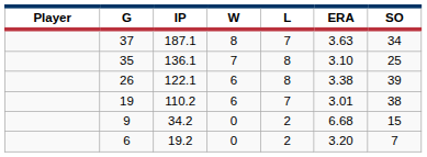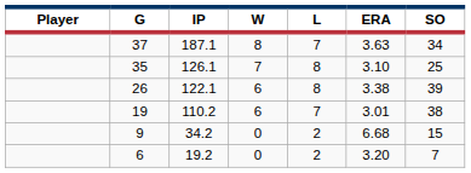 <table class="wikitable sortable">
 <tr>
 <th style="background:#FFFFFF; border-top:#023465 5px solid; border-bottom:#ba313c 5px solid;" width="16%">Player</th>
 <th style="background:#FFFFFF; border-top:#023465 5px solid; border-bottom:#ba313c 5px solid;" width="9%">G</th>
 <th style="background:#FFFFFF; border-top:#023465 5px solid; border-bottom:#ba313c 5px solid;" width="9%">IP</th>
 <th style="background:#FFFFFF; border-top:#023465 5px solid; border-bottom:#ba313c 5px solid;" width="9%">W</th>
 <th style="background:#FFFFFF; border-top:#023465 5px solid; border-bottom:#ba313c 5px solid;" width="9%">L</th>
 <th style="background:#FFFFFF; border-top:#023465 5px solid; border-bottom:#ba313c 5px solid;" width="9%">ERA</th>
 <th style="background:#FFFFFF; border-top:#023465 5px solid; border-bottom:#ba313c 5px solid;" width="9%">SO</th>
 </tr>
 <tr align="center">
 <td></td>
 <td>37</td>
 <td>187.1</td>
 <td>8</td>
 <td>7</td>
 <td>3.63</td>
 <td>34</td>
 </tr>
 <tr align="center">
 <td></td>
 <td>35</td>
-<td>136.1</td>
+<td>126.1</td>
 <td>7</td>
 <td>8</td>
 <td>3.10</td>
 <td>25</td>
 </tr>
 <tr align="center">
 <td></td>
 <td>26</td>
 <td>122.1</td>
 <td>6</td>
 <td>8</td>
 <td>3.38</td>
 <td>39</td>
 </tr>
 <tr align="center">
 <td></td>
 <td>19</td>
 <td>110.2</td>
 <td>6</td>
 <td>7</td>
 <td>3.01</td>
 <td>38</td>
 </tr>
 <tr align="center">
 <td></td>
 <td>9</td>
 <td>34.2</td>
 <td>0</td>
 <td>2</td>
 <td>6.68</td>
 <td>15</td>
 </tr>
 <tr align="center">
 <td></td>
 <td>6</td>
 <td>19.2</td>
 <td>0</td>
 <td>2</td>
 <td>3.20</td>
 <td>7</td>
 </tr>
 </table>
